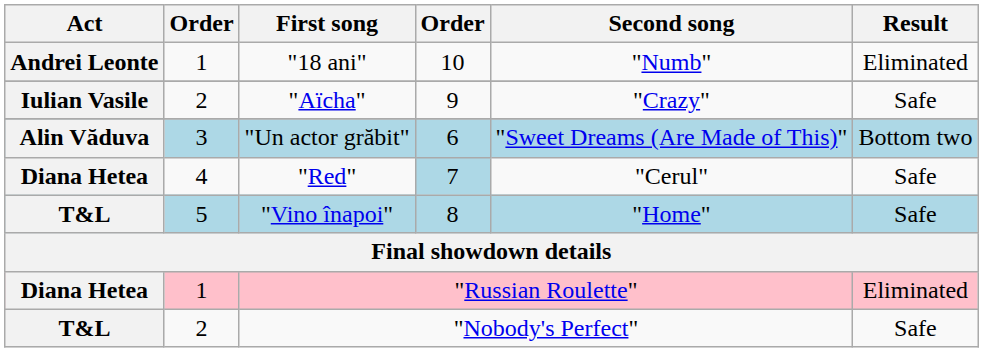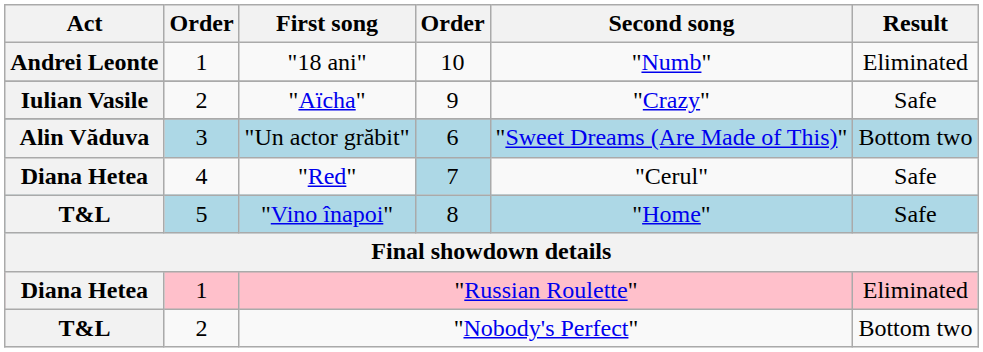 <table class="wikitable plainrowheaders" style="text-align:center;">
 <tr>
 <th scope="col">Act</th>
 <th scope="col">Order</th>
 <th scope="col">First song</th>
 <th scope="col">Order</th>
 <th scope="col">Second song</th>
 <th scope="col">Result</th>
 </tr>
 <tr>
 <th scope="row">Andrei Leonte</th>
 <td>1</td>
 <td>"18 ani"</td>
 <td>10</td>
 <td>"<a href='#'>Numb</a>"</td>
 <td>Eliminated</td>
 </tr>
 <tr>
 </tr>
 <tr>
 <th scope="row">Iulian Vasile</th>
 <td>2</td>
 <td>"<a href='#'>Aïcha</a>"</td>
 <td>9</td>
 <td>"<a href='#'>Crazy</a>"</td>
 <td>Safe</td>
 </tr>
 <tr>
 </tr>
 <tr style="background:lightblue;">
 <th scope="row">Alin Văduva</th>
 <td>3</td>
 <td>"Un actor grăbit"</td>
 <td>6</td>
 <td>"<a href='#'>Sweet Dreams (Are Made of This)</a>"</td>
 <td>Bottom two</td>
 </tr>
 <tr>
 <th scope="row">Diana Hetea</th>
 <td>4</td>
 <td>"<a href='#'>Red</a>"</td>
 <td style="background: lightblue;">7</td>
 <td>"Cerul"</td>
 <td>Safe</td>
 </tr>
 <tr style="background:lightblue;">
 <th scope="row">T&L</th>
 <td>5</td>
 <td>"<a href='#'>Vino înapoi</a>"</td>
 <td>8</td>
 <td>"<a href='#'>Home</a>"</td>
 <td>Safe</td>
 </tr>
 <tr>
 <th scope="col" colspan="7">Final showdown details</th>
 </tr>
 <tr style="background:pink;">
 <th scope="row">Diana Hetea</th>
 <td>1</td>
 <td colspan="3">"<a href='#'>Russian Roulette</a>"</td>
 <td>Eliminated</td>
 </tr>
 <tr>
 <th scope="row">T&L</th>
 <td>2</td>
 <td colspan="3">"<a href='#'>Nobody's Perfect</a>"</td>
-<td>Safe</td>
+<td>Bottom two</td>
 </tr>
 </table>
